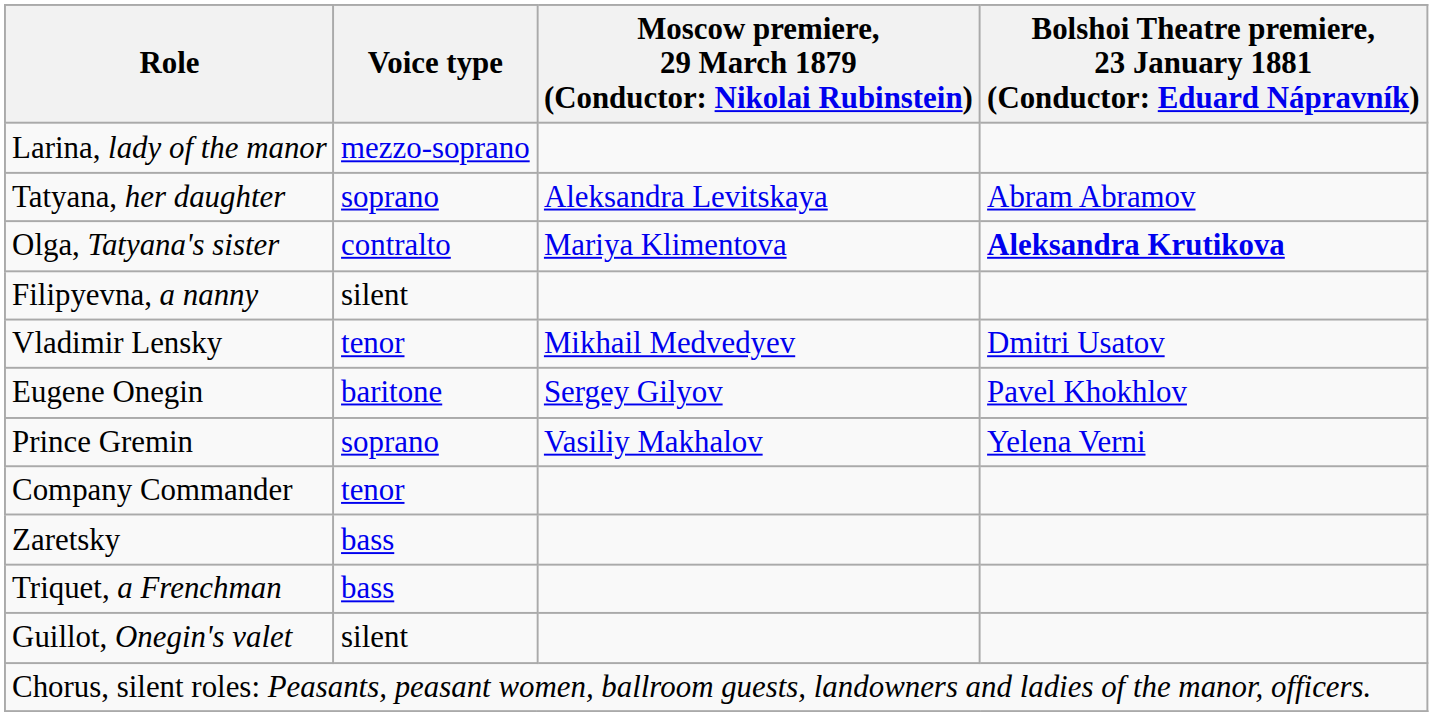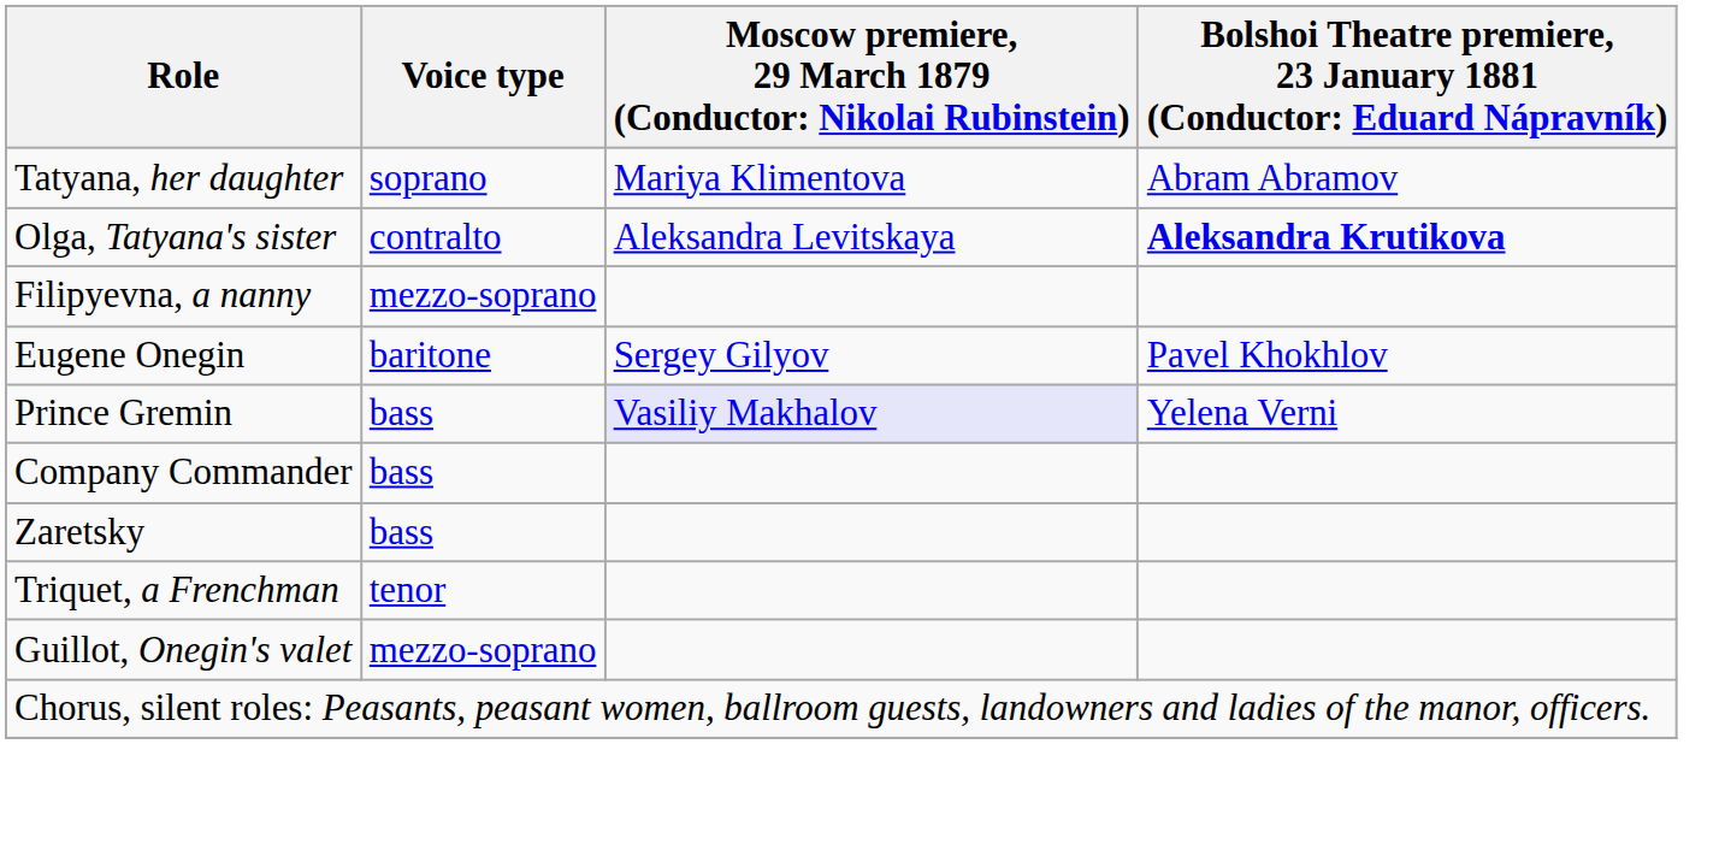 <table class="wikitable">
 <tr>
 <th>Role</th>
 <th>Voice type</th>
 <th>Moscow premiere,<br>29 March 1879<br>(Conductor: <a href='#'>Nikolai Rubinstein</a>)</th>
 <th>Bolshoi Theatre premiere,<br>23 January 1881<br>(Conductor: <a href='#'>Eduard Nápravník</a>)</th>
 </tr>
 <tr>
-<td>Larina, <em>lady of the manor</em></td>
-<td><a href='#'>mezzo-soprano</a></td>
-<td></td>
-<td></td>
-</tr>
-<tr>
 <td>Tatyana, <em>her daughter</em></td>
 <td><a href='#'>soprano</a></td>
-<td><a href='#'>Aleksandra Levitskaya</a></td>
+<td><a href='#'>Mariya Klimentova</a></td>
 <td><a href='#'>Abram Abramov</a></td>
 </tr>
 <tr>
 <td>Olga, <em>Tatyana's sister</em></td>
 <td><a href='#'>contralto</a></td>
-<td><a href='#'>Mariya Klimentova</a></td>
+<td><a href='#'>Aleksandra Levitskaya</a></td>
 <td><strong><a href='#'>Aleksandra Krutikova</a></strong></td>
 </tr>
 <tr>
 <td>Filipyevna, <em>a nanny</em></td>
-<td>silent</td>
+<td><a href='#'>mezzo-soprano</a></td>
 <td></td>
 <td></td>
-</tr>
-<tr>
-<td>Vladimir Lensky</td>
-<td><a href='#'>tenor</a></td>
-<td><a href='#'>Mikhail Medvedyev</a></td>
-<td><a href='#'>Dmitri Usatov</a></td>
 </tr>
 <tr>
 <td>Eugene Onegin</td>
 <td><a href='#'>baritone</a></td>
 <td><a href='#'>Sergey Gilyov</a></td>
 <td><a href='#'>Pavel Khokhlov</a></td>
 </tr>
 <tr>
 <td>Prince Gremin</td>
-<td><a href='#'>soprano</a></td>
-<td><a href='#'>Vasiliy Makhalov</a></td>
+<td><a href='#'>bass</a></td>
+<td style="background: lavender;"><a href='#'>Vasiliy Makhalov</a></td>
 <td><a href='#'>Yelena Verni</a></td>
 </tr>
 <tr>
 <td>Company Commander</td>
-<td><a href='#'>tenor</a></td>
+<td><a href='#'>bass</a></td>
 <td></td>
 <td></td>
 </tr>
 <tr>
 <td>Zaretsky</td>
 <td><a href='#'>bass</a></td>
 <td></td>
 <td></td>
 </tr>
 <tr>
 <td>Triquet, <em>a Frenchman</em></td>
-<td><a href='#'>bass</a></td>
+<td><a href='#'>tenor</a></td>
 <td></td>
 <td></td>
 </tr>
 <tr>
 <td>Guillot, <em>Onegin's valet</em></td>
-<td>silent</td>
+<td><a href='#'>mezzo-soprano</a></td>
 <td></td>
 <td></td>
 </tr>
 <tr>
 <td colspan="4">Chorus, silent roles: <em>Peasants, peasant women, ballroom guests, landowners and ladies of the manor, officers.</em></td>
 </tr>
 <tr>
 </tr>
 </table>
